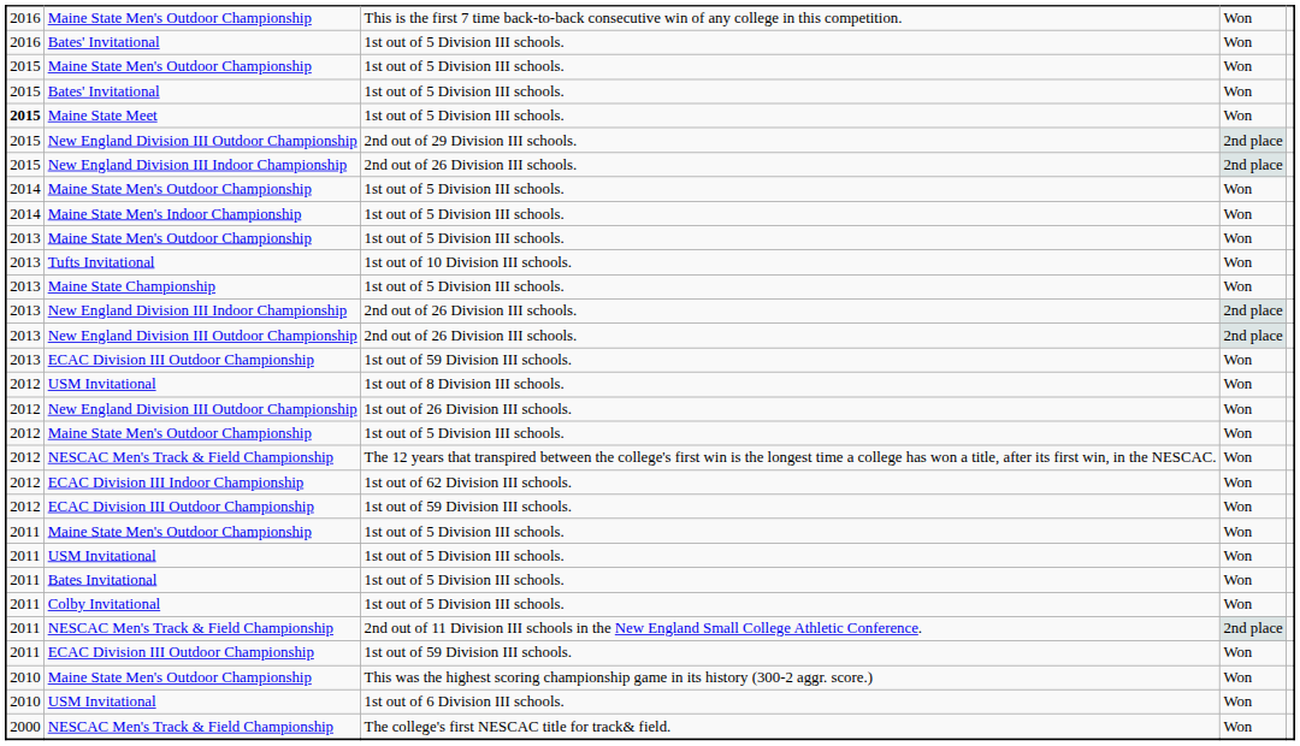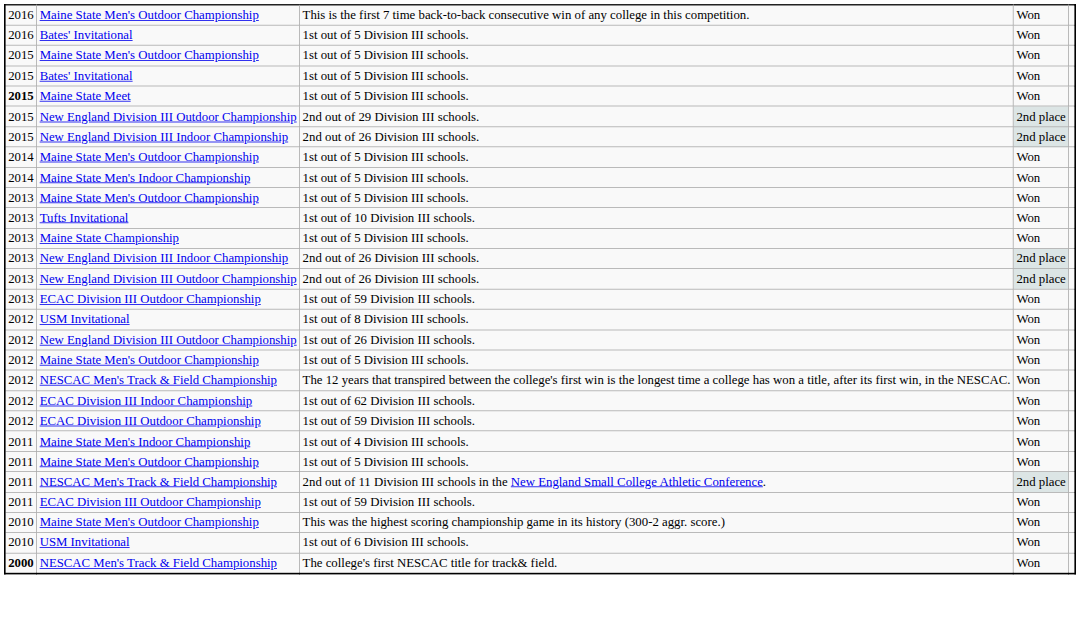 <table class="wikitable sortable" style="margin:0.5em 1em 0.5em 0; border:2px #000000 solid; border-collapse:collapse;" style="text-align:center">
 <tr>
 </tr>
 <tr>
 <td>2016</td>
 <td><a href='#'>Maine State Men's Outdoor Championship</a></td>
 <td>This is the first 7 time back-to-back consecutive win of any college in this competition.</td>
 <td>Won</td>
 <td></td>
 </tr>
 <tr>
 <td>2016</td>
 <td><a href='#'>Bates' Invitational</a></td>
 <td>1st out of 5 Division III schools.</td>
 <td>Won</td>
 <td></td>
 </tr>
 <tr>
 <td>2015</td>
 <td><a href='#'>Maine State Men's Outdoor Championship</a></td>
 <td>1st out of 5 Division III schools.</td>
 <td>Won</td>
 <td></td>
 </tr>
 <tr>
 <td>2015</td>
 <td><a href='#'>Bates' Invitational</a></td>
 <td>1st out of 5 Division III schools.</td>
 <td>Won</td>
 <td></td>
 </tr>
 <tr>
 <td><strong>2015</strong></td>
 <td><a href='#'>Maine State Meet</a></td>
 <td>1st out of 5 Division III schools.</td>
 <td>Won</td>
 <td></td>
 </tr>
 <tr>
 <td>2015</td>
 <td><a href='#'>New England Division III Outdoor Championship</a></td>
 <td>2nd out of 29 Division III schools.</td>
 <td align="center" bgcolor="#DCE5E5">2nd place</td>
 <td></td>
 </tr>
 <tr>
 <td>2015</td>
 <td><a href='#'>New England Division III Indoor Championship</a></td>
 <td>2nd out of 26 Division III schools.</td>
 <td align="center" bgcolor="#DCE5E5">2nd place</td>
 <td></td>
 </tr>
 <tr>
 <td>2014</td>
 <td><a href='#'>Maine State Men's Outdoor Championship</a></td>
 <td>1st out of 5 Division III schools.</td>
 <td>Won</td>
 <td></td>
 </tr>
 <tr>
 <td>2014</td>
 <td><a href='#'>Maine State Men's Indoor Championship</a></td>
 <td>1st out of 5 Division III schools.</td>
 <td>Won</td>
 <td></td>
 </tr>
 <tr>
 <td>2013</td>
 <td><a href='#'>Maine State Men's Outdoor Championship</a></td>
 <td>1st out of 5 Division III schools.</td>
 <td>Won</td>
 <td></td>
 </tr>
 <tr>
 <td>2013</td>
 <td><a href='#'>Tufts Invitational</a></td>
 <td>1st out of 10 Division III schools.</td>
 <td>Won</td>
 <td></td>
 </tr>
 <tr>
 <td>2013</td>
 <td><a href='#'>Maine State Championship</a></td>
 <td>1st out of 5 Division III schools.</td>
 <td>Won</td>
 <td></td>
 </tr>
 <tr>
 <td>2013</td>
 <td><a href='#'>New England Division III Indoor Championship</a></td>
 <td>2nd out of 26 Division III schools.</td>
 <td align="center" bgcolor="#DCE5E5">2nd place</td>
 <td></td>
 </tr>
 <tr>
 <td>2013</td>
 <td><a href='#'>New England Division III Outdoor Championship</a></td>
 <td>2nd out of 26 Division III schools.</td>
 <td align="center" bgcolor="#DCE5E5">2nd place</td>
 <td></td>
 </tr>
 <tr>
 <td>2013</td>
 <td><a href='#'>ECAC Division III Outdoor Championship</a></td>
 <td>1st out of 59 Division III schools.</td>
 <td>Won</td>
 <td></td>
 </tr>
 <tr>
 <td>2012</td>
 <td><a href='#'>USM Invitational</a></td>
 <td>1st out of 8 Division III schools.</td>
 <td>Won</td>
 <td></td>
 </tr>
 <tr>
 <td>2012</td>
 <td><a href='#'>New England Division III Outdoor Championship</a></td>
 <td>1st out of 26 Division III schools.</td>
 <td>Won</td>
 <td></td>
 </tr>
 <tr>
 <td>2012</td>
 <td><a href='#'>Maine State Men's Outdoor Championship</a></td>
 <td>1st out of 5 Division III schools.</td>
 <td>Won</td>
 <td></td>
 </tr>
 <tr>
 <td>2012</td>
 <td><a href='#'>NESCAC Men's Track & Field Championship</a></td>
 <td>The 12 years that transpired between the college's first win is the longest time a college has won a title, after its first win, in the NESCAC.</td>
 <td>Won</td>
 <td></td>
 </tr>
 <tr>
 <td>2012</td>
 <td><a href='#'>ECAC Division III Indoor Championship</a></td>
 <td>1st out of 62 Division III schools.</td>
 <td>Won</td>
 <td></td>
 </tr>
 <tr>
 <td>2012</td>
 <td><a href='#'>ECAC Division III Outdoor Championship</a></td>
 <td>1st out of 59 Division III schools.</td>
 <td>Won</td>
 <td></td>
 </tr>
 <tr>
 <td>2011</td>
-<td><a href='#'>Maine State Men's Outdoor Championship</a></td>
-<td>1st out of 5 Division III schools.</td>
+<td><a href='#'>Maine State Men's Indoor Championship</a></td>
+<td>1st out of 4 Division III schools.</td>
 <td>Won</td>
 <td></td>
 </tr>
 <tr>
 <td>2011</td>
-<td><a href='#'>USM Invitational</a></td>
-<td>1st out of 5 Division III schools.</td>
-<td>Won</td>
-<td></td>
-</tr>
-<tr>
-<td>2011</td>
-<td><a href='#'>Bates Invitational</a></td>
-<td>1st out of 5 Division III schools.</td>
-<td>Won</td>
-<td></td>
-</tr>
-<tr>
-<td>2011</td>
-<td><a href='#'>Colby Invitational</a></td>
+<td><a href='#'>Maine State Men's Outdoor Championship</a></td>
 <td>1st out of 5 Division III schools.</td>
 <td>Won</td>
 <td></td>
 </tr>
 <tr>
 <td>2011</td>
 <td><a href='#'>NESCAC Men's Track & Field Championship</a></td>
 <td>2nd out of 11 Division III schools in the <a href='#'>New England Small College Athletic Conference</a>.</td>
 <td align="center" bgcolor="#DCE5E5">2nd place</td>
 <td></td>
 </tr>
 <tr>
 <td>2011</td>
 <td><a href='#'>ECAC Division III Outdoor Championship</a></td>
 <td>1st out of 59 Division III schools.</td>
 <td>Won</td>
 <td></td>
 </tr>
 <tr>
 <td>2010</td>
 <td><a href='#'>Maine State Men's Outdoor Championship</a></td>
 <td>This was the highest scoring championship game in its history (300-2 aggr. score.)</td>
 <td>Won</td>
 <td></td>
 </tr>
 <tr>
 <td>2010</td>
 <td><a href='#'>USM Invitational</a></td>
 <td>1st out of 6 Division III schools.</td>
 <td>Won</td>
 <td></td>
 </tr>
 <tr>
-<td>2000</td>
+<td><strong>2000</strong></td>
 <td><a href='#'>NESCAC Men's Track & Field Championship</a></td>
 <td>The college's first NESCAC title for track& field.</td>
 <td>Won</td>
 <td></td>
 </tr>
 </table>
